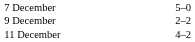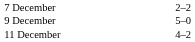 <table cellspacing=1 width=70%>
 <tr>
 <th width=25%></th>
 <th width=30%></th>
 <th width=15%></th>
 <th width=30%></th>
 </tr>
 <tr>
 <td>7 December</td>
 <td align=right></td>
-<td align=center>5–0</td>
+<td align=center>2–2</td>
 <td></td>
 </tr>
 <tr>
 <td>9 December</td>
 <td align=right></td>
-<td align=center>2–2</td>
+<td align=center>5–0</td>
 <td></td>
 </tr>
 <tr>
 <td>11 December</td>
 <td align=right></td>
 <td align=center>4–2</td>
 <td></td>
 </tr>
 </table>
